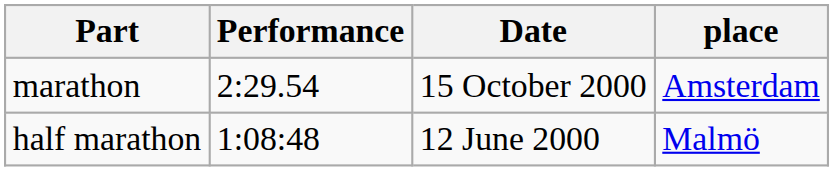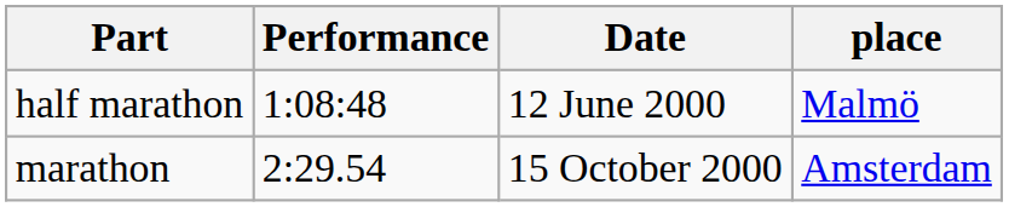 <table class="wikitable">
 <tr>
 <th>Part</th>
 <th>Performance</th>
 <th>Date</th>
 <th>place</th>
 </tr>
 <tr>
+<td>half marathon</td>
+<td>1:08:48</td>
+<td>12 June 2000</td>
+<td><a href='#'>Malmö</a></td>
+</tr>
+<tr>
 <td>marathon</td>
 <td>2:29.54</td>
 <td>15 October 2000</td>
 <td><a href='#'>Amsterdam</a></td>
 </tr>
-<tr>
-<td>half marathon</td>
-<td>1:08:48</td>
-<td>12 June 2000</td>
-<td><a href='#'>Malmö</a></td>
-</tr>
 </table>
